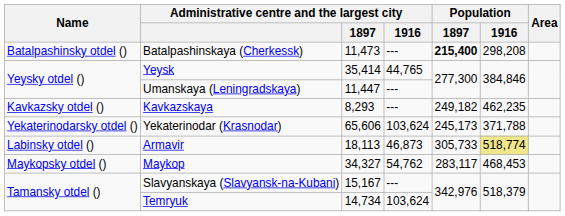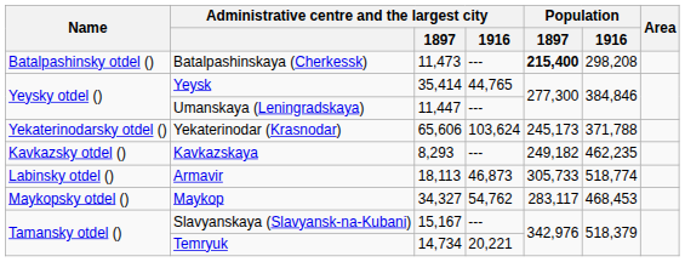 <table class="wikitable sortable">
 <tr>
 <th rowspan="2">Name</th>
 <th colspan="3">Administrative centre and the largest city</th>
 <th colspan="2">Population</th>
 <th rowspan="2">Area</th>
 </tr>
 <tr>
 <th></th>
 <th>1897</th>
 <th>1916</th>
 <th>1897</th>
 <th>1916</th>
 </tr>
 <tr>
 <td><a href='#'>Batalpashinsky otdel</a> ()</td>
 <td>Batalpashinskaya (<a href='#'>Cherkessk</a>)</td>
 <td>11,473</td>
 <td>---</td>
 <td align="right"><strong>215,400</strong></td>
 <td align="right">298,208</td>
 <td></td>
 </tr>
 <tr>
 <td rowspan="2"><a href='#'>Yeysky otdel</a> ()</td>
 <td><a href='#'>Yeysk</a></td>
 <td>35,414</td>
 <td>44,765</td>
 <td rowspan="2" align="right">277,300</td>
 <td rowspan="2" align="right">384,846</td>
 <td rowspan="2"></td>
 </tr>
 <tr>
 <td>Umanskaya (<a href='#'>Leningradskaya</a>)</td>
 <td>11,447</td>
 <td>---</td>
 </tr>
 <tr>
+<td><a href='#'>Yekaterinodarsky otdel</a> ()</td>
+<td>Yekaterinodar (<a href='#'>Krasnodar</a>)</td>
+<td>65,606</td>
+<td>103,624</td>
+<td align="right">245,173</td>
+<td align="right">371,788</td>
+<td></td>
+</tr>
+<tr>
 <td><a href='#'>Kavkazsky otdel</a> ()</td>
 <td><a href='#'>Kavkazskaya</a></td>
 <td>8,293</td>
 <td>---</td>
 <td align="right">249,182</td>
 <td align="right">462,235</td>
 <td></td>
 </tr>
 <tr>
-<td><a href='#'>Yekaterinodarsky otdel</a> ()</td>
-<td>Yekaterinodar (<a href='#'>Krasnodar</a>)</td>
-<td>65,606</td>
-<td>103,624</td>
-<td align="right">245,173</td>
-<td align="right">371,788</td>
-<td></td>
-</tr>
-<tr>
 <td><a href='#'>Labinsky otdel</a> ()</td>
 <td><a href='#'>Armavir</a></td>
 <td>18,113</td>
 <td>46,873</td>
 <td align="right">305,733</td>
-<td align="right" style="background: khaki;">518,774</td>
+<td align="right">518,774</td>
 <td></td>
 </tr>
 <tr>
 <td><a href='#'>Maykopsky otdel</a> ()</td>
 <td><a href='#'>Maykop</a></td>
 <td>34,327</td>
 <td>54,762</td>
 <td align="right">283,117</td>
 <td align="right">468,453</td>
 <td></td>
 </tr>
 <tr>
 <td rowspan="2"><a href='#'>Tamansky otdel</a> ()</td>
 <td>Slavyanskaya (<a href='#'>Slavyansk-na-Kubani</a>)</td>
 <td>15,167</td>
 <td>---</td>
 <td rowspan="2" align="right">342,976</td>
 <td rowspan="2" align="right">518,379</td>
 <td rowspan="2"></td>
 </tr>
 <tr>
 <td><a href='#'>Temryuk</a></td>
 <td>14,734</td>
-<td>103,624</td>
+<td>20,221</td>
 </tr>
 </table>
